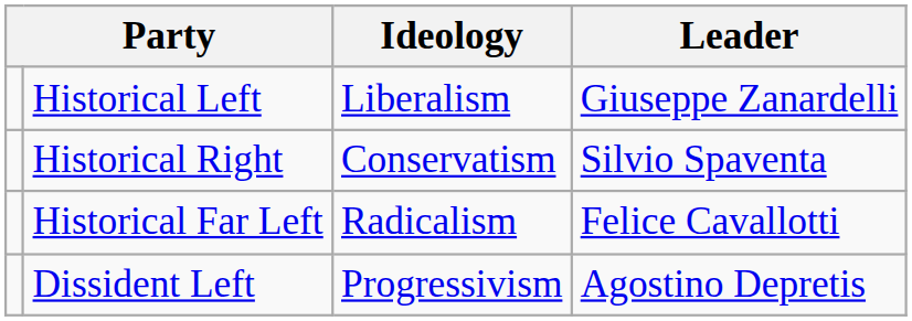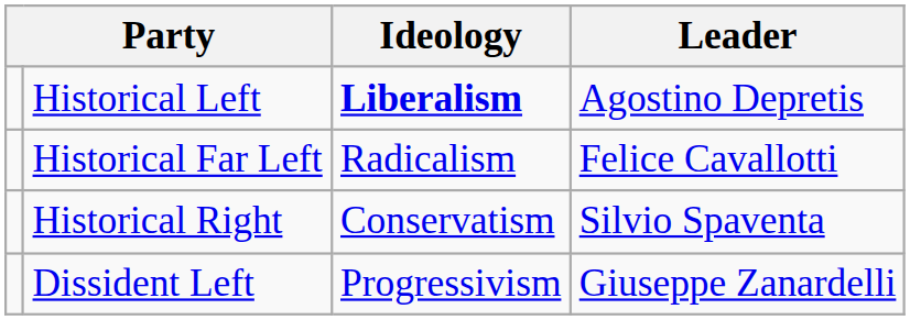 <table class=wikitable>
 <tr>
 <th colspan=2>Party</th>
 <th>Ideology</th>
 <th>Leader</th>
 </tr>
 <tr>
 <td bgcolor=></td>
 <td><a href='#'>Historical Left</a></td>
-<td><a href='#'>Liberalism</a></td>
-<td><a href='#'>Giuseppe Zanardelli</a></td>
+<td><strong><a href='#'>Liberalism</a></strong></td>
+<td><a href='#'>Agostino Depretis</a></td>
+</tr>
+<tr>
+<td bgcolor=></td>
+<td><a href='#'>Historical Far Left</a></td>
+<td><a href='#'>Radicalism</a></td>
+<td><a href='#'>Felice Cavallotti</a></td>
 </tr>
 <tr>
 <td bgcolor=></td>
 <td><a href='#'>Historical Right</a></td>
 <td><a href='#'>Conservatism</a></td>
 <td><a href='#'>Silvio Spaventa</a></td>
 </tr>
 <tr>
 <td bgcolor=></td>
-<td><a href='#'>Historical Far Left</a></td>
-<td><a href='#'>Radicalism</a></td>
-<td><a href='#'>Felice Cavallotti</a></td>
-</tr>
-<tr>
-<td bgcolor=></td>
 <td><a href='#'>Dissident Left</a></td>
 <td><a href='#'>Progressivism</a></td>
-<td><a href='#'>Agostino Depretis</a></td>
+<td><a href='#'>Giuseppe Zanardelli</a></td>
 </tr>
 </table>
